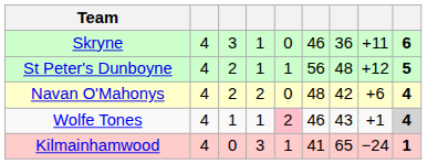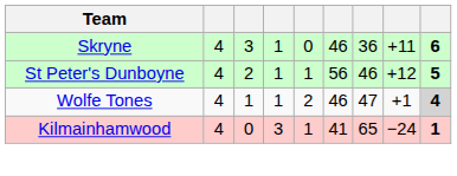 <table class="wikitable" style="text-align:center">
 <tr>
 <th width="175">Team</th>
 <th width="20"></th>
 <th width="20"></th>
 <th width="20"></th>
 <th width="20"></th>
 <th width="20"></th>
 <th width="20"></th>
 <th width="20"></th>
 <th width="20"></th>
 </tr>
 <tr style="background:#cfc;">
 <td><a href='#'>Skryne</a></td>
 <td>4</td>
 <td>3</td>
 <td>1</td>
 <td>0</td>
 <td>46</td>
 <td>36</td>
 <td>+11</td>
 <td><strong>6</strong></td>
 </tr>
 <tr style="background:#cfc;">
 <td><a href='#'>St Peter's Dunboyne</a></td>
 <td>4</td>
 <td>2</td>
 <td>1</td>
 <td>1</td>
 <td>56</td>
-<td>48</td>
+<td>46</td>
 <td>+12</td>
 <td><strong>5</strong></td>
-</tr>
-<tr style="background:#ffffcc;">
-<td><a href='#'>Navan O'Mahonys</a></td>
-<td>4</td>
-<td>2</td>
-<td>2</td>
-<td>0</td>
-<td>48</td>
-<td>42</td>
-<td>+6</td>
-<td><strong>4</strong></td>
 </tr>
 <tr>
 <td><a href='#'>Wolfe Tones</a></td>
 <td>4</td>
 <td>1</td>
 <td>1</td>
-<td style="background: pink;">2</td>
+<td>2</td>
 <td>46</td>
-<td>43</td>
+<td>47</td>
 <td>+1</td>
 <td style="background: lightgrey;"><strong>4</strong></td>
 </tr>
 <tr style="background:#fcc;">
 <td><a href='#'>Kilmainhamwood</a></td>
 <td>4</td>
 <td>0</td>
 <td>3</td>
 <td>1</td>
 <td>41</td>
 <td>65</td>
 <td>−24</td>
 <td><strong>1</strong></td>
 </tr>
 </table>
